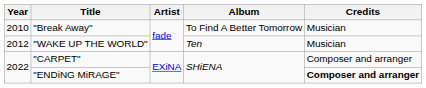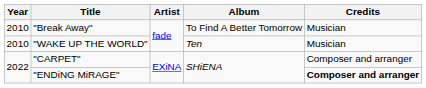 <table class="wikitable sortable">
 <tr>
 <th>Year</th>
 <th>Title</th>
 <th>Artist</th>
 <th>Album</th>
 <th>Credits</th>
 </tr>
 <tr>
 <td>2010</td>
 <td>"Break Away"</td>
 <td rowspan="2"><a href='#'>fade</a></td>
 <td>To Find A Better Tomorrow</td>
 <td>Musician</td>
 </tr>
 <tr>
-<td>2012</td>
+<td>2010</td>
 <td>"WAKE UP THE WORLD"</td>
 <td><em>Ten</em></td>
 <td>Musician</td>
 </tr>
 <tr>
 <td rowspan="2">2022</td>
 <td>"CARPET"</td>
 <td rowspan="2"><a href='#'>EXiNA</a></td>
 <td rowspan="2"><em>SHiENA</em></td>
 <td>Composer and arranger</td>
 </tr>
 <tr>
 <td>"ENDiNG MiRAGE"</td>
 <td><strong>Composer and arranger</strong></td>
 </tr>
 </table>
